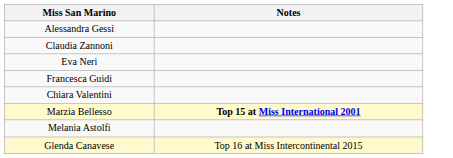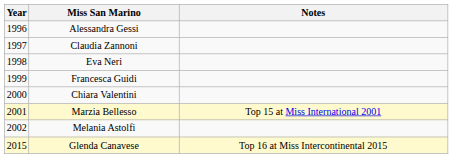 <table class="wikitable sortable" style="font-size: 95%; text-align:center">
 <tr>
+<th width="30">Year</th>
 <th width="220">Miss San Marino</th>
 <th width="400">Notes</th>
 </tr>
 <tr>
+<td>1996</td>
 <td>Alessandra Gessi</td>
 <td></td>
 </tr>
 <tr>
+<td>1997</td>
 <td>Claudia Zannoni</td>
 <td></td>
 </tr>
 <tr>
+<td>1998</td>
 <td>Eva Neri</td>
 <td></td>
 </tr>
 <tr>
+<td>1999</td>
 <td>Francesca Guidi</td>
 <td></td>
 </tr>
 <tr>
+<td>2000</td>
 <td>Chiara Valentini</td>
 <td></td>
 </tr>
 <tr style="background-color:#FFFACD; ">
+<td>2001</td>
 <td>Marzia Bellesso</td>
-<td><strong>Top 15 at <a href='#'>Miss International 2001</a></strong></td>
+<td>Top 15 at <a href='#'>Miss International 2001</a></td>
 </tr>
 <tr>
+<td>2002</td>
 <td>Melania Astolfi</td>
 <td></td>
 </tr>
 <tr style="background-color:#FFFACD;">
+<td>2015</td>
 <td>Glenda Canavese</td>
 <td>Top 16 at Miss Intercontinental 2015</td>
 </tr>
 </table>
